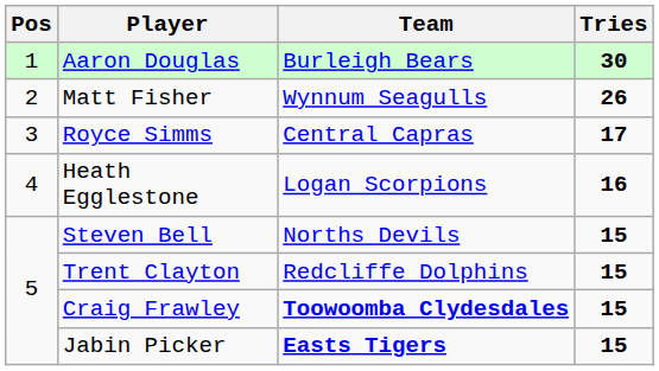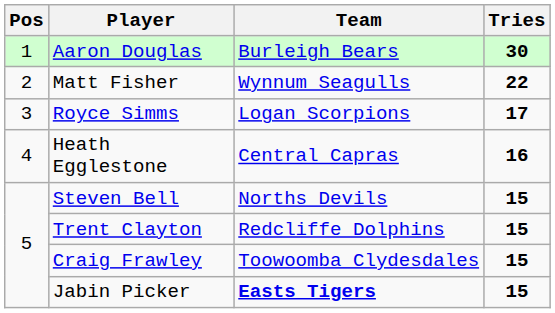 <table class="wikitable" style="text-align: center;">
 <tr>
 <th>Pos</th>
 <th width=120>Player</th>
 <th>Team</th>
 <th>Tries</th>
 </tr>
 <tr bgcolor="#d0ffd0">
 <td rowspan = 1>1</td>
 <td align="left"><a href='#'>Aaron Douglas</a></td>
 <td align="left"> <a href='#'>Burleigh Bears</a></td>
 <td><strong>30</strong></td>
 </tr>
 <tr>
 <td rowspan = 1>2</td>
 <td align="left">Matt Fisher</td>
 <td align="left"> <a href='#'>Wynnum Seagulls</a></td>
-<td><strong>26</strong></td>
+<td><strong>22</strong></td>
 </tr>
 <tr>
 <td rowspan = 1>3</td>
 <td align="left"><a href='#'>Royce Simms</a></td>
-<td align="left"> <a href='#'>Central Capras</a></td>
+<td align="left"> <a href='#'>Logan Scorpions</a></td>
 <td><strong>17</strong></td>
 </tr>
 <tr>
 <td rowspan = 1>4</td>
 <td align="left">Heath Egglestone</td>
-<td align="left"> <a href='#'>Logan Scorpions</a></td>
+<td align="left"> <a href='#'>Central Capras</a></td>
 <td><strong>16</strong></td>
 </tr>
 <tr>
 <td rowspan = 4>5</td>
 <td align="left"><a href='#'>Steven Bell</a></td>
 <td align="left"> <a href='#'>Norths Devils</a></td>
 <td><strong>15</strong></td>
 </tr>
 <tr>
 <td align="left"><a href='#'>Trent Clayton</a></td>
 <td align="left"> <a href='#'>Redcliffe Dolphins</a></td>
 <td><strong>15</strong></td>
 </tr>
 <tr>
 <td align="left"><a href='#'>Craig Frawley</a></td>
-<td align="left"><strong> <a href='#'>Toowoomba Clydesdales</a></strong></td>
+<td align="left"> <a href='#'>Toowoomba Clydesdales</a></td>
 <td><strong>15</strong></td>
 </tr>
 <tr>
 <td align="left">Jabin Picker</td>
 <td align="left"><strong> <a href='#'>Easts Tigers</a></strong></td>
 <td><strong>15</strong></td>
 </tr>
 </table>
